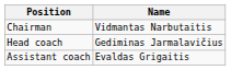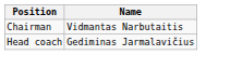 <table class="wikitable">
 <tr>
 <th>Position</th>
 <th>Name</th>
 </tr>
 <tr>
 <td>Chairman</td>
 <td> Vidmantas Narbutaitis</td>
 </tr>
 <tr>
 <td>Head coach</td>
 <td> Gediminas Jarmalavičius</td>
 </tr>
-<tr>
-<td>Assistant coach</td>
-<td> Evaldas Grigaitis</td>
-</tr>
 </table>
